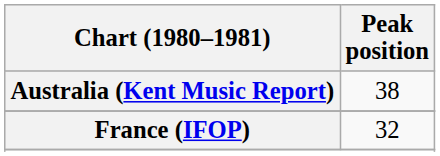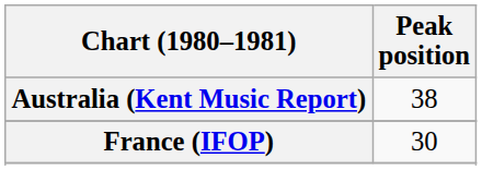 <table class="wikitable sortable plainrowheaders" style="text-align:center">
 <tr>
 <th>Chart (1980–1981)</th>
 <th>Peak<br>position</th>
 </tr>
 <tr>
 <th scope="row">Australia (<a href='#'>Kent Music Report</a>)</th>
 <td>38</td>
 </tr>
 <tr>
 </tr>
 <tr>
 <th scope="row">France (<a href='#'>IFOP</a>)</th>
-<td>32</td>
+<td>30</td>
 </tr>
 <tr>
 </tr>
 <tr>
 </tr>
 <tr>
 </tr>
 <tr>
 </tr>
 <tr>
 </tr>
 </table>
